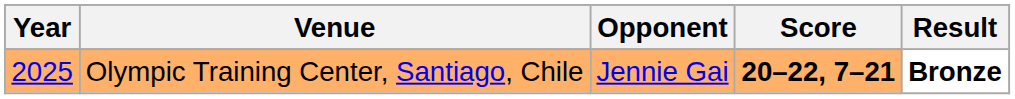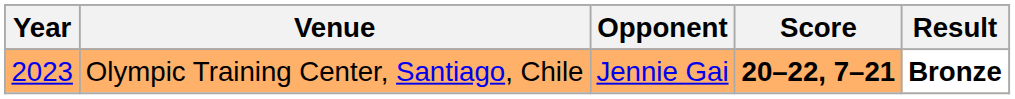 <table class="sortable wikitable" style="font-size: 90%;">
 <tr>
 <th>Year</th>
 <th>Venue</th>
 <th>Opponent</th>
 <th>Score</th>
 <th>Result</th>
 </tr>
 <tr style="background:#FFB069">
-<td align="center"><a href='#'>2025</a></td>
+<td align="center"><a href='#'>2023</a></td>
 <td align="left">Olympic Training Center, <a href='#'>Santiago</a>, Chile</td>
 <td align="left"> <a href='#'>Jennie Gai</a></td>
 <td align="left"><strong>20–22, 7–21</strong></td>
 <td style="text-align:left; background:white"> <strong>Bronze</strong></td>
 </tr>
 </table>
